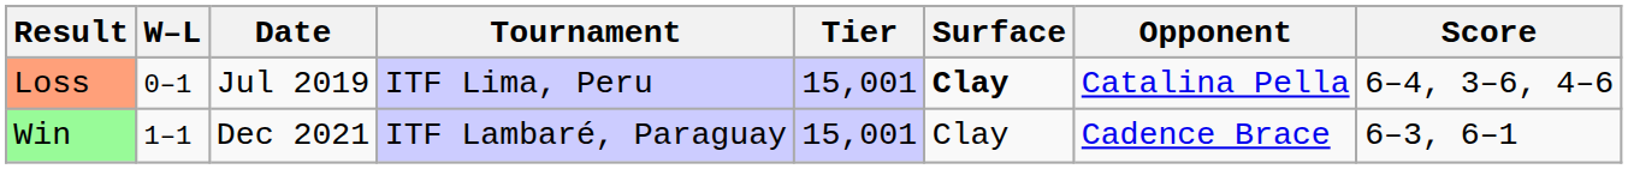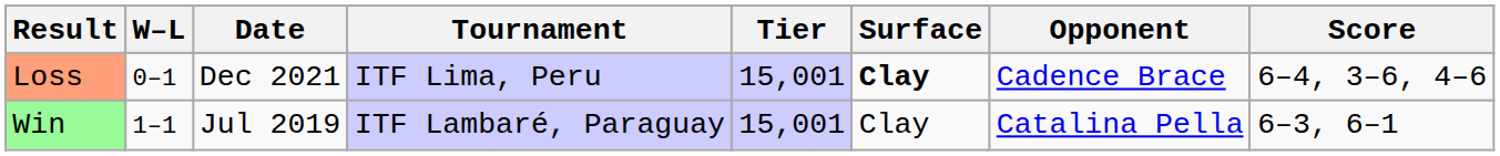 <table class="sortable wikitable">
 <tr>
 <th>Result</th>
 <th class="unsortable">W–L</th>
 <th>Date</th>
 <th>Tournament</th>
 <th>Tier</th>
 <th>Surface</th>
 <th>Opponent</th>
 <th class="unsortable">Score</th>
 </tr>
 <tr>
 <td bgcolor=ffa07a>Loss</td>
 <td><small>0–1</small></td>
-<td>Jul 2019</td>
+<td>Dec 2021</td>
 <td bgcolor=#ccf>ITF Lima, Peru</td>
 <td bgcolor=#ccf>15,001</td>
 <td><strong>Clay</strong></td>
-<td> <a href='#'>Catalina Pella</a></td>
+<td> <a href='#'>Cadence Brace</a></td>
 <td>6–4, 3–6, 4–6</td>
 </tr>
 <tr>
 <td bgcolor=98FB98>Win</td>
 <td><small>1–1</small></td>
-<td>Dec 2021</td>
+<td>Jul 2019</td>
 <td bgcolor=#ccf>ITF Lambaré, Paraguay</td>
 <td bgcolor=#ccf>15,001</td>
 <td>Clay</td>
-<td> <a href='#'>Cadence Brace</a></td>
+<td> <a href='#'>Catalina Pella</a></td>
 <td>6–3, 6–1</td>
 </tr>
 </table>
